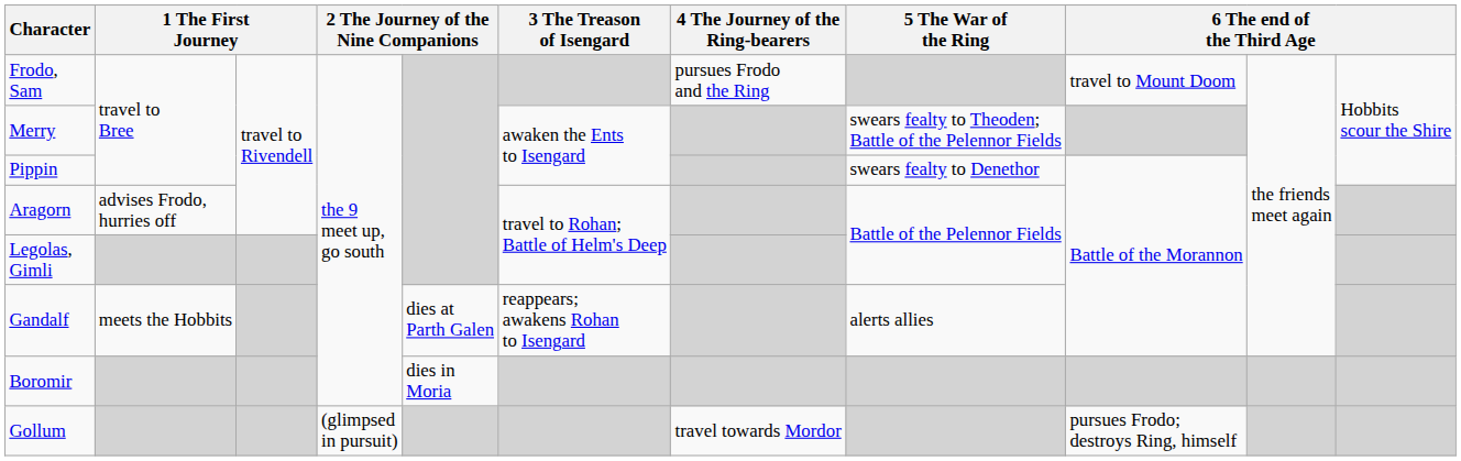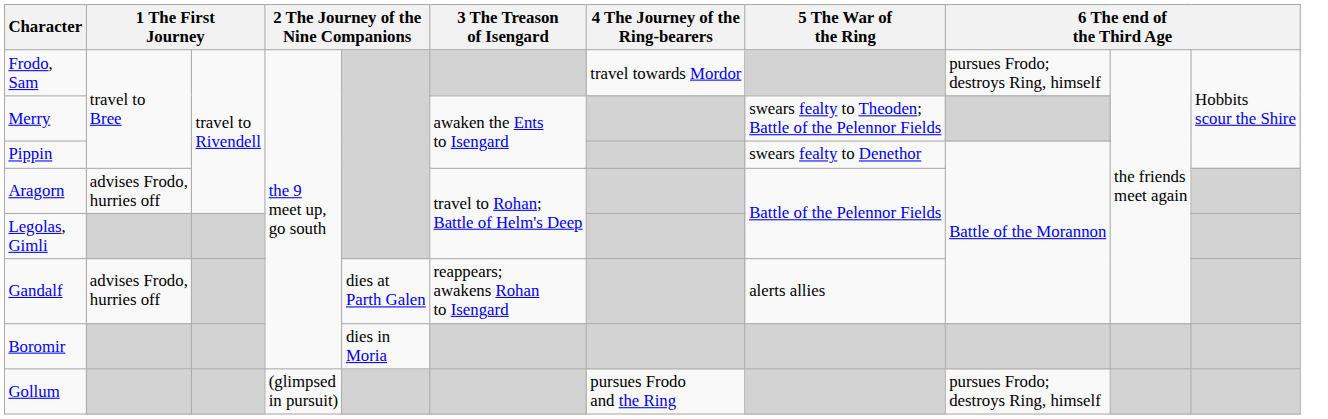 <table class="wikitable">
 <tr>
 <th>Character</th>
 <th colspan=2>1 The First<br>Journey</th>
 <th colspan=2>2 The Journey of the<br>Nine Companions</th>
 <th>3 The Treason<br>of Isengard</th>
 <th>4 The Journey of the<br>Ring-bearers</th>
 <th>5 The War of<br>the Ring</th>
 <th colspan=3>6 The end of<br>the Third Age</th>
 </tr>
 <tr>
 <td><a href='#'>Frodo</a>,<br><a href='#'>Sam</a></td>
 <td rowspan=3>travel to<br><a href='#'>Bree</a></td>
 <td rowspan=4>travel to<br><a href='#'>Rivendell</a></td>
 <td rowspan=7><a href='#'>the 9</a><br>meet up,<br>go south</td>
 <td rowspan=5 style="background:#d3d3d3;"></td>
 <td style="background:#d3d3d3;"></td>
-<td>pursues Frodo<br>and <a href='#'>the Ring</a></td>
+<td>travel towards <a href='#'>Mordor</a></td>
 <td style="background:#d3d3d3;"></td>
-<td>travel to <a href='#'>Mount Doom</a></td>
+<td>pursues Frodo;<br>destroys Ring, himself</td>
 <td rowspan=6>the friends<br>meet again</td>
 <td rowspan=3>Hobbits<br><a href='#'>scour the Shire</a></td>
 </tr>
 <tr>
 <td><a href='#'>Merry</a></td>
 <td rowspan=2>awaken the <a href='#'>Ents</a><br>to <a href='#'>Isengard</a></td>
 <td style="background:#d3d3d3;"></td>
 <td>swears <a href='#'>fealty</a> to <a href='#'>Theoden</a>;<br><a href='#'>Battle of the Pelennor Fields</a></td>
 <td style="background:#d3d3d3;"></td>
 </tr>
 <tr>
 <td><a href='#'>Pippin</a></td>
 <td style="background:#d3d3d3;"></td>
 <td>swears <a href='#'>fealty</a> to <a href='#'>Denethor</a></td>
 <td rowspan=4><a href='#'>Battle of the Morannon</a></td>
 </tr>
 <tr>
 <td><a href='#'>Aragorn</a></td>
 <td>advises Frodo,<br>hurries off</td>
 <td rowspan=2>travel to <a href='#'>Rohan</a>;<br><a href='#'>Battle of Helm's Deep</a></td>
 <td style="background:#d3d3d3;"></td>
 <td rowspan=2><a href='#'>Battle of the Pelennor Fields</a></td>
 <td style="background:#d3d3d3;"></td>
 </tr>
 <tr>
 <td><a href='#'>Legolas</a>,<br><a href='#'>Gimli</a></td>
 <td style="background:#d3d3d3;"></td>
 <td style="background:#d3d3d3;"></td>
 <td style="background:#d3d3d3;"></td>
 <td style="background:#d3d3d3;"></td>
 </tr>
 <tr>
 <td><a href='#'>Gandalf</a></td>
-<td>meets the Hobbits</td>
+<td>advises Frodo,<br>hurries off</td>
 <td style="background:#d3d3d3;"></td>
 <td>dies at<br><a href='#'>Parth Galen</a></td>
 <td>reappears;<br>awakens <a href='#'>Rohan</a><br>to <a href='#'>Isengard</a></td>
 <td style="background:#d3d3d3;"></td>
 <td>alerts allies</td>
 <td style="background:#d3d3d3;"></td>
 </tr>
 <tr>
 <td><a href='#'>Boromir</a></td>
 <td style="background:#d3d3d3;"></td>
 <td style="background:#d3d3d3;"></td>
 <td>dies in<br><a href='#'>Moria</a></td>
 <td style="background:#d3d3d3;"></td>
 <td style="background:#d3d3d3;"></td>
 <td style="background:#d3d3d3;"></td>
 <td style="background:#d3d3d3;"></td>
 <td style="background:#d3d3d3;"></td>
 <td style="background:#d3d3d3;"></td>
 </tr>
 <tr>
 <td><a href='#'>Gollum</a></td>
 <td style="background:#d3d3d3;"></td>
 <td style="background:#d3d3d3;"></td>
 <td>(glimpsed<br>in pursuit)</td>
 <td style="background:#d3d3d3;"></td>
 <td style="background:#d3d3d3;"></td>
-<td>travel towards <a href='#'>Mordor</a></td>
+<td>pursues Frodo<br>and <a href='#'>the Ring</a></td>
 <td style="background:#d3d3d3;"></td>
 <td>pursues Frodo;<br>destroys Ring, himself</td>
 <td style="background:#d3d3d3;"></td>
 <td style="background:#d3d3d3;"></td>
 </tr>
 </table>
